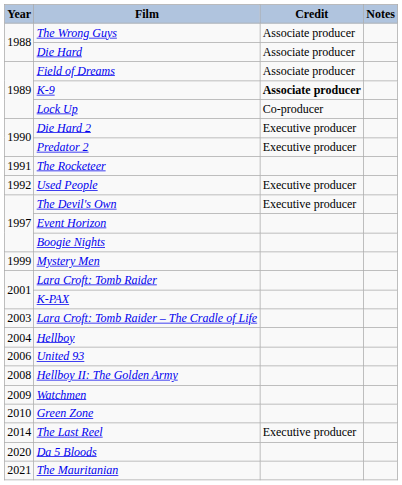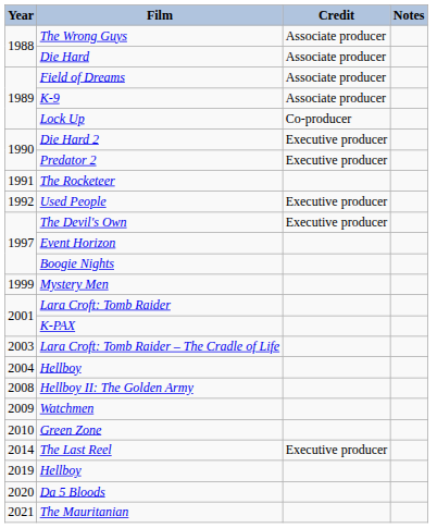 <table class="wikitable" background: #f9f9f9;>
 <tr align="center">
 <th style="background:#B0C4DE;">Year</th>
 <th style="background:#B0C4DE;">Film</th>
 <th style="background:#B0C4DE;">Credit</th>
 <th style="background:#B0C4DE;">Notes</th>
 </tr>
 <tr>
 <td rowspan=2>1988</td>
 <td><em><a href='#'>The Wrong Guys</a></em></td>
 <td>Associate producer</td>
 <td></td>
 </tr>
 <tr>
 <td><em><a href='#'>Die Hard</a></em></td>
 <td>Associate producer</td>
 <td></td>
 </tr>
 <tr>
 <td rowspan=3>1989</td>
 <td><em><a href='#'>Field of Dreams</a></em></td>
 <td>Associate producer</td>
 <td></td>
 </tr>
 <tr>
 <td><em><a href='#'>K-9</a></em></td>
-<td><strong>Associate producer</strong></td>
+<td>Associate producer</td>
 <td></td>
 </tr>
 <tr>
 <td><em><a href='#'>Lock Up</a></em></td>
 <td>Co-producer</td>
 <td></td>
 </tr>
 <tr>
 <td rowspan=2>1990</td>
 <td><em><a href='#'>Die Hard 2</a></em></td>
 <td>Executive producer</td>
 <td></td>
 </tr>
 <tr>
 <td><em><a href='#'>Predator 2</a></em></td>
 <td>Executive producer</td>
 <td></td>
 </tr>
 <tr>
 <td>1991</td>
 <td><em><a href='#'>The Rocketeer</a></em></td>
 <td></td>
 <td></td>
 </tr>
 <tr>
 <td>1992</td>
 <td><em><a href='#'>Used People</a></em></td>
 <td>Executive producer</td>
 <td></td>
 </tr>
 <tr>
 <td rowspan=3>1997</td>
 <td><em><a href='#'>The Devil's Own</a></em></td>
 <td>Executive producer</td>
 <td></td>
 </tr>
 <tr>
 <td><em><a href='#'>Event Horizon</a></em></td>
 <td></td>
 <td></td>
 </tr>
 <tr>
 <td><em><a href='#'>Boogie Nights</a></em></td>
 <td></td>
 <td></td>
 </tr>
 <tr>
 <td>1999</td>
 <td><em><a href='#'>Mystery Men</a></em></td>
 <td></td>
 <td></td>
 </tr>
 <tr>
 <td rowspan=2>2001</td>
 <td><em><a href='#'>Lara Croft: Tomb Raider</a></em></td>
 <td></td>
 <td></td>
 </tr>
 <tr>
 <td><em><a href='#'>K-PAX</a></em></td>
 <td></td>
 <td></td>
 </tr>
 <tr>
 <td>2003</td>
 <td><em><a href='#'>Lara Croft: Tomb Raider – The Cradle of Life</a></em></td>
 <td></td>
 <td></td>
 </tr>
 <tr>
 <td>2004</td>
 <td><em><a href='#'>Hellboy</a></em></td>
 <td></td>
 <td></td>
 </tr>
 <tr>
-<td>2006</td>
-<td><em><a href='#'>United 93</a></em></td>
-<td></td>
-<td></td>
-</tr>
-<tr>
 <td>2008</td>
 <td><em><a href='#'>Hellboy II: The Golden Army</a></em></td>
 <td></td>
 <td></td>
 </tr>
 <tr>
 <td>2009</td>
 <td><em><a href='#'>Watchmen</a></em></td>
 <td></td>
 <td></td>
 </tr>
 <tr>
 <td>2010</td>
 <td><em><a href='#'>Green Zone</a></em></td>
 <td></td>
 <td></td>
 </tr>
 <tr>
 <td>2014</td>
 <td><em><a href='#'>The Last Reel</a></em></td>
 <td>Executive producer</td>
 <td></td>
 </tr>
 <tr>
+<td>2019</td>
+<td><em><a href='#'>Hellboy</a></em></td>
+<td></td>
+<td></td>
+</tr>
+<tr>
 <td>2020</td>
 <td><em><a href='#'>Da 5 Bloods</a></em></td>
 <td></td>
 <td></td>
 </tr>
 <tr>
 <td>2021</td>
 <td><em><a href='#'>The Mauritanian</a></em></td>
 <td></td>
 <td></td>
 </tr>
 </table>
